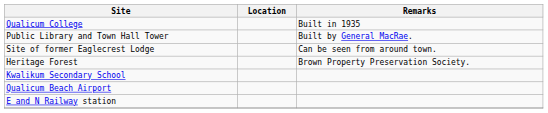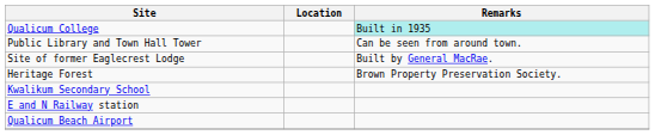 <table class="wikitable sortable" style="border-style:solid; border-width:1px; border-color:#808080; width:100%">
 <tr bgcolor="#EFEFEF">
 <th>Site</th>
 <th>Location</th>
 <th>Remarks<br></th>
 </tr>
 <tr>
 <td><a href='#'>Qualicum College</a></td>
 <td><small></small></td>
-<td>Built in 1935</td>
+<td style="background: paleturquoise;">Built in 1935</td>
 </tr>
 <tr>
 <td>Public Library and Town Hall Tower</td>
 <td><small></small></td>
-<td>Built by <a href='#'>General MacRae</a>.</td>
+<td>Can be seen from around town.</td>
 </tr>
 <tr>
 <td>Site of former Eaglecrest Lodge</td>
 <td><small></small></td>
-<td>Can be seen from around town.</td>
+<td>Built by <a href='#'>General MacRae</a>.</td>
 </tr>
 <tr>
 <td>Heritage Forest</td>
 <td><small></small></td>
 <td>Brown Property Preservation Society.</td>
 </tr>
 <tr>
 <td><a href='#'>Kwalikum Secondary School</a></td>
 <td><small></small></td>
 <td></td>
 </tr>
 <tr>
-<td><a href='#'>Qualicum Beach Airport</a></td>
+<td><a href='#'>E and N Railway</a> station</td>
 <td><small></small></td>
 <td></td>
 </tr>
 <tr>
-<td><a href='#'>E and N Railway</a> station</td>
+<td><a href='#'>Qualicum Beach Airport</a></td>
 <td><small></small></td>
 <td></td>
 </tr>
 <tr>
 </tr>
 </table>
